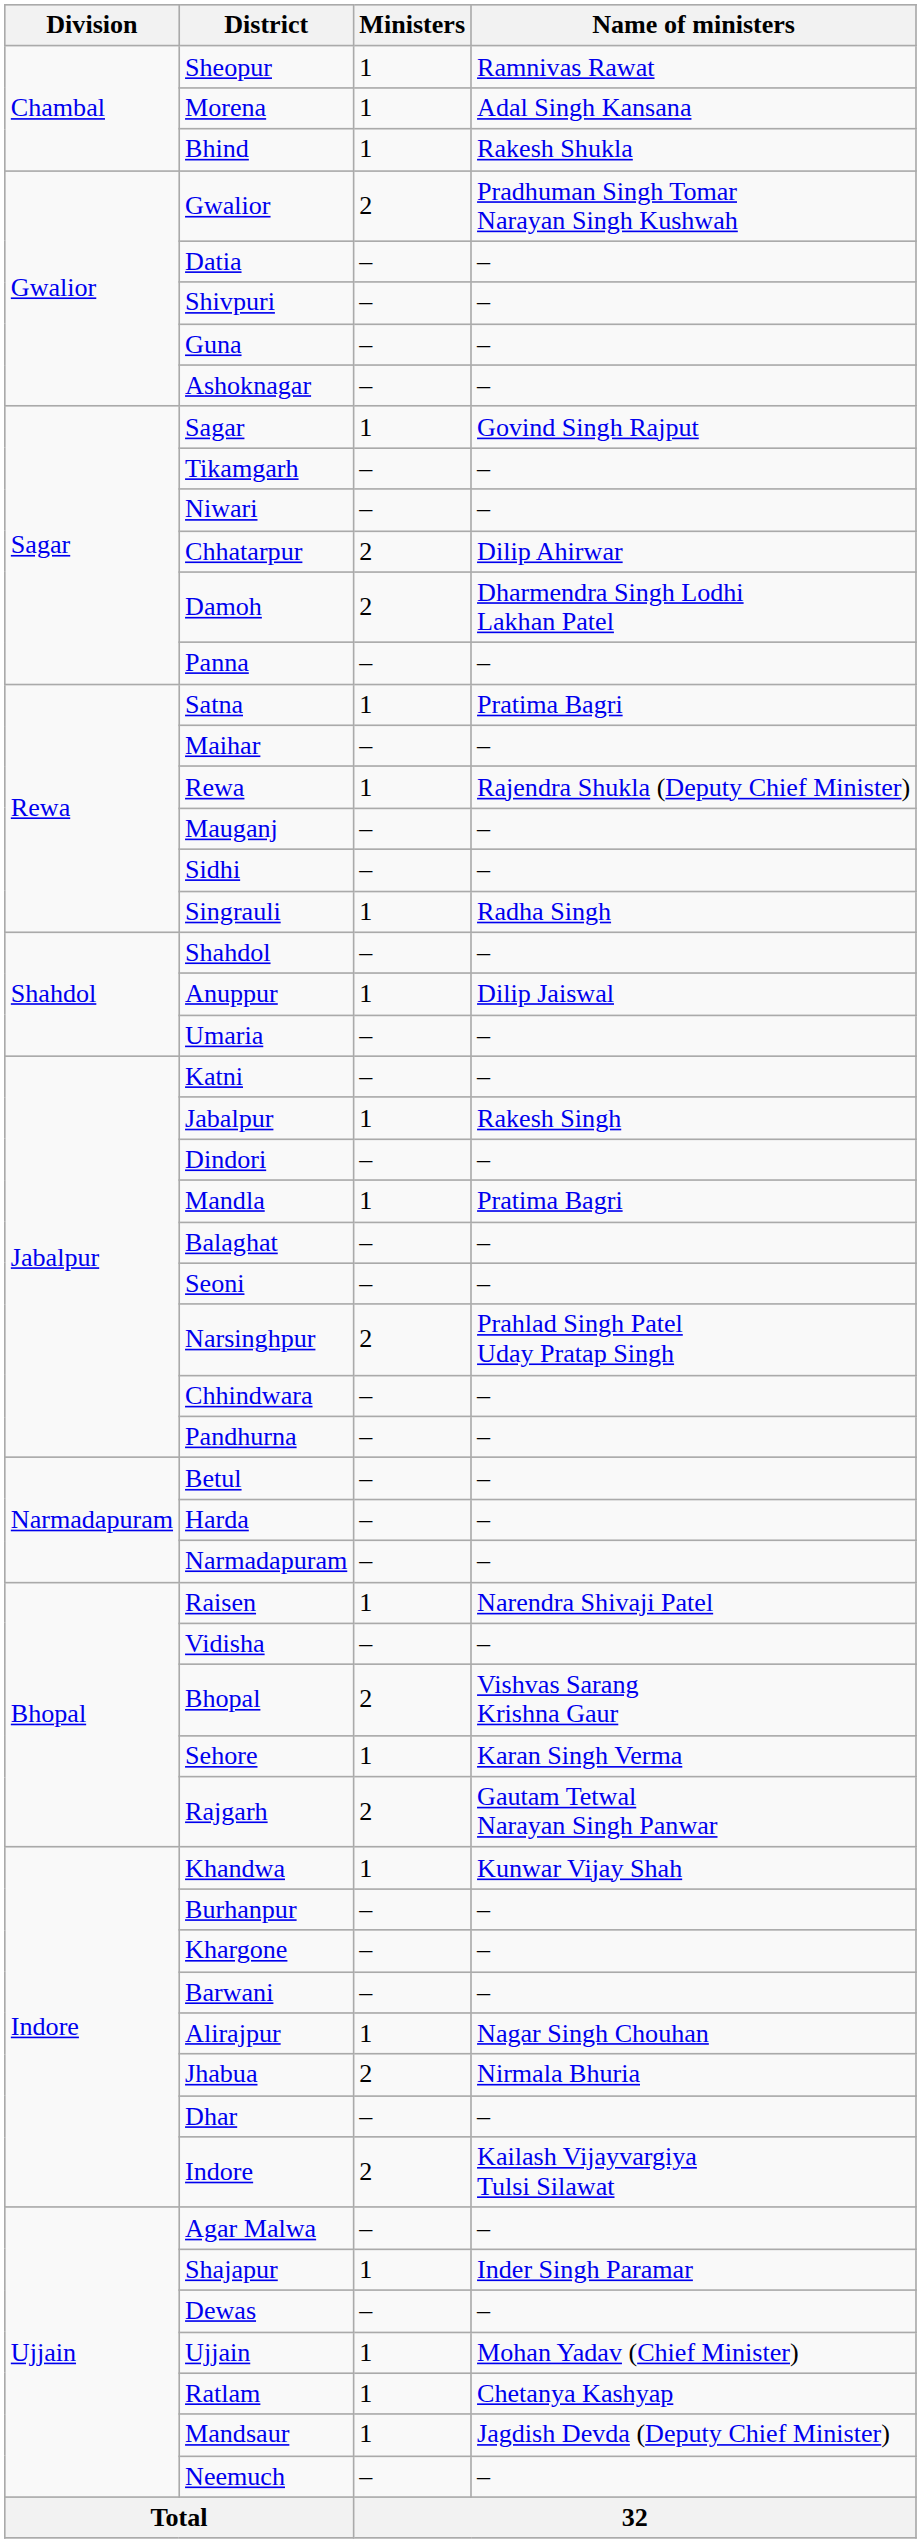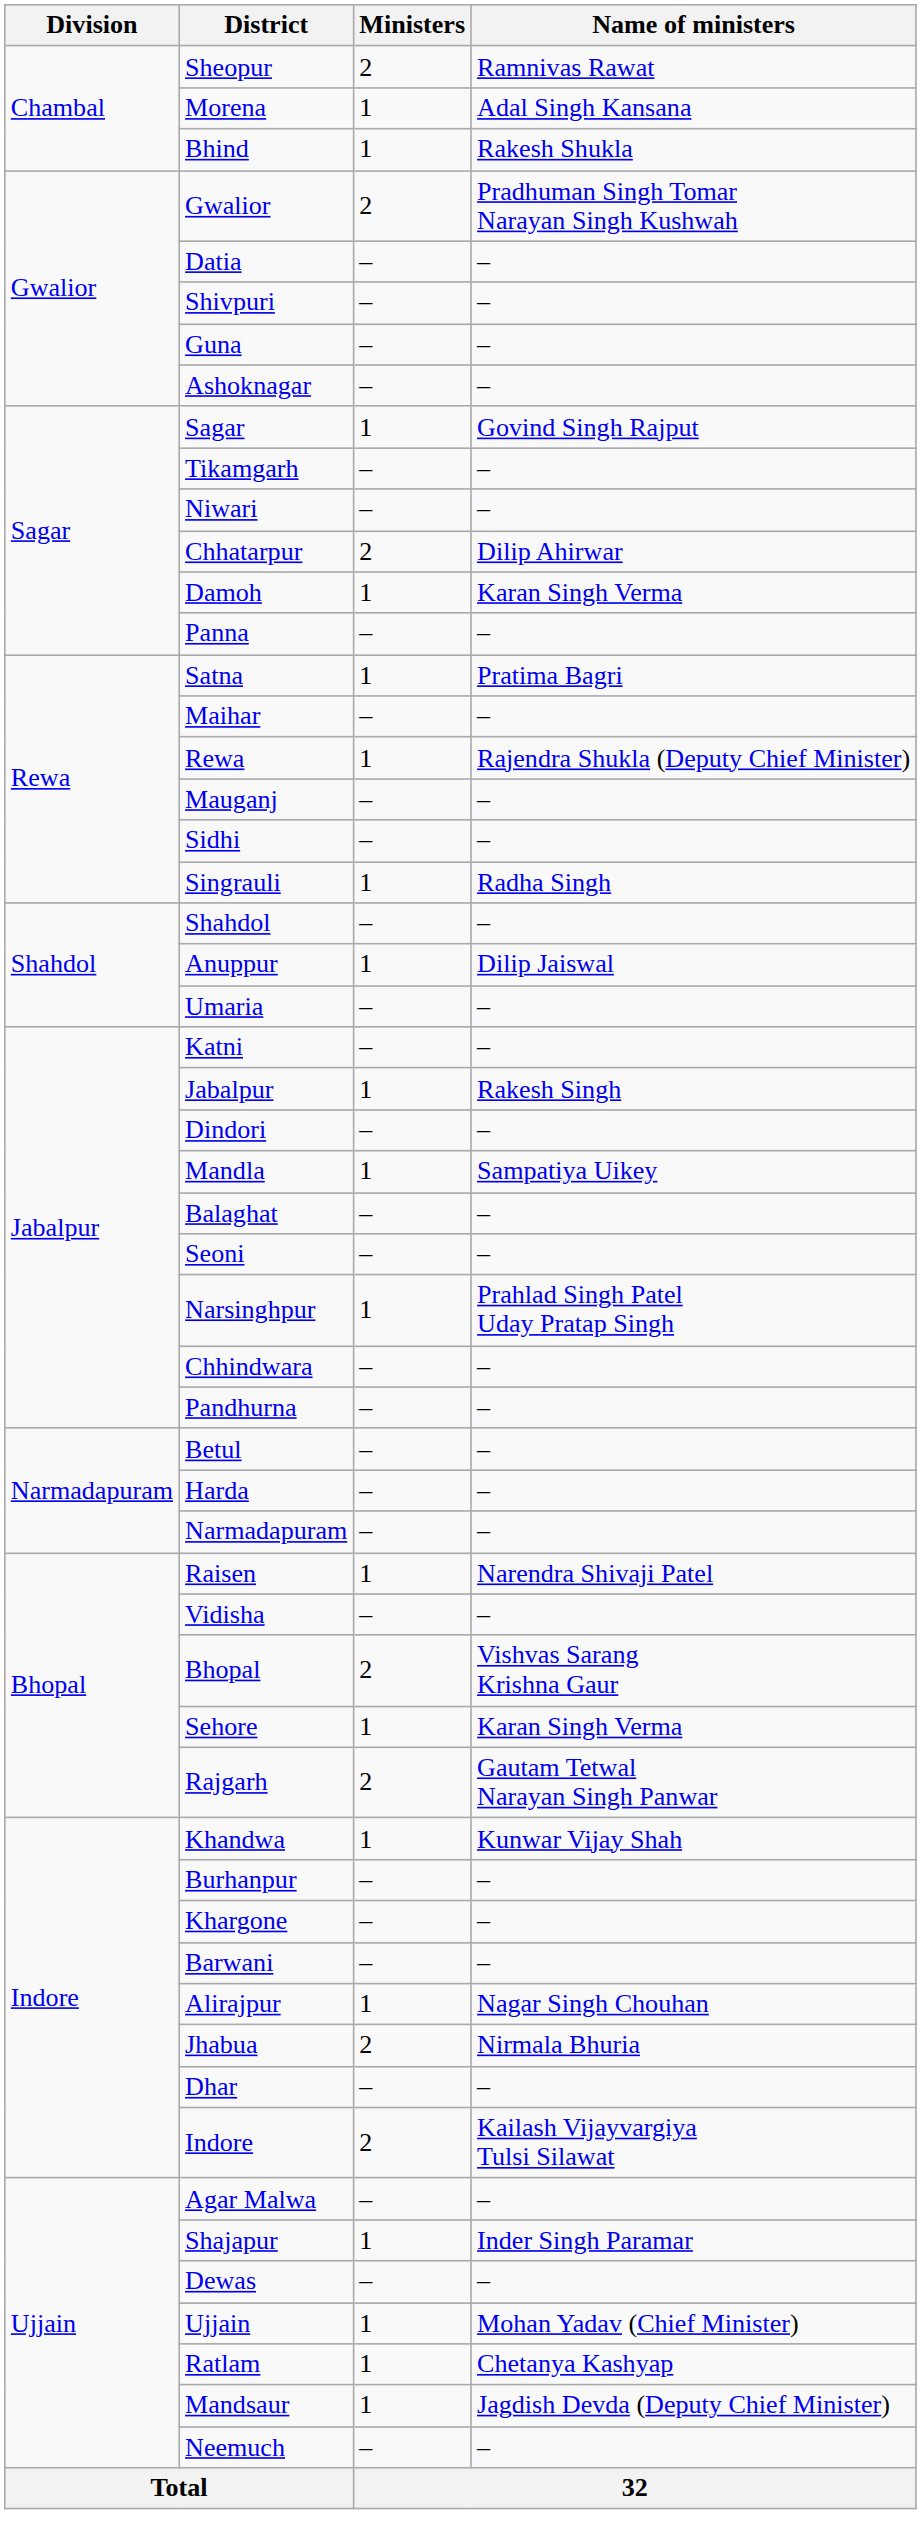 <table class="wikitable sortable">
 <tr>
 <th>Division</th>
 <th>District</th>
 <th>Ministers</th>
 <th>Name of ministers</th>
 </tr>
 <tr>
 <td rowspan="3"><a href='#'>Chambal</a></td>
 <td><a href='#'>Sheopur</a></td>
-<td>1</td>
+<td>2</td>
 <td><a href='#'>Ramnivas Rawat</a></td>
 </tr>
 <tr>
 <td><a href='#'>Morena</a></td>
 <td>1</td>
 <td><a href='#'>Adal Singh Kansana</a></td>
 </tr>
 <tr>
 <td><a href='#'>Bhind</a></td>
 <td>1</td>
 <td><a href='#'>Rakesh Shukla</a></td>
 </tr>
 <tr>
 <td rowspan="5"><a href='#'>Gwalior</a></td>
 <td><a href='#'>Gwalior</a></td>
 <td>2</td>
 <td><a href='#'>Pradhuman Singh Tomar</a><br><a href='#'>Narayan Singh Kushwah</a></td>
 </tr>
 <tr>
 <td><a href='#'>Datia</a></td>
 <td>–</td>
 <td>–</td>
 </tr>
 <tr>
 <td><a href='#'>Shivpuri</a></td>
 <td>–</td>
 <td>–</td>
 </tr>
 <tr>
 <td><a href='#'>Guna</a></td>
 <td>–</td>
 <td>–</td>
 </tr>
 <tr>
 <td><a href='#'>Ashoknagar</a></td>
 <td>–</td>
 <td>–</td>
 </tr>
 <tr>
 <td rowspan="6"><a href='#'>Sagar</a></td>
 <td><a href='#'>Sagar</a></td>
 <td>1</td>
 <td><a href='#'>Govind Singh Rajput</a></td>
 </tr>
 <tr>
 <td><a href='#'>Tikamgarh</a></td>
 <td>–</td>
 <td>–</td>
 </tr>
 <tr>
 <td><a href='#'>Niwari</a></td>
 <td>–</td>
 <td>–</td>
 </tr>
 <tr>
 <td><a href='#'>Chhatarpur</a></td>
 <td>2</td>
 <td><a href='#'>Dilip Ahirwar</a></td>
 </tr>
 <tr>
 <td><a href='#'>Damoh</a></td>
-<td>2</td>
-<td><a href='#'>Dharmendra Singh Lodhi</a><br><a href='#'>Lakhan Patel</a></td>
+<td>1</td>
+<td><a href='#'>Karan Singh Verma</a></td>
 </tr>
 <tr>
 <td><a href='#'>Panna</a></td>
 <td>–</td>
 <td>–</td>
 </tr>
 <tr>
 <td rowspan="6"><a href='#'>Rewa</a></td>
 <td><a href='#'>Satna</a></td>
 <td>1</td>
 <td><a href='#'>Pratima Bagri</a></td>
 </tr>
 <tr>
 <td><a href='#'>Maihar</a></td>
 <td>–</td>
 <td>–</td>
 </tr>
 <tr>
 <td><a href='#'>Rewa</a></td>
 <td>1</td>
 <td><a href='#'>Rajendra Shukla</a> (<a href='#'>Deputy Chief Minister</a>)</td>
 </tr>
 <tr>
 <td><a href='#'>Mauganj</a></td>
 <td>–</td>
 <td>–</td>
 </tr>
 <tr>
 <td><a href='#'>Sidhi</a></td>
 <td>–</td>
 <td>–</td>
 </tr>
 <tr>
 <td><a href='#'>Singrauli</a></td>
 <td>1</td>
 <td><a href='#'>Radha Singh</a></td>
 </tr>
 <tr>
 <td rowspan="3"><a href='#'>Shahdol</a></td>
 <td><a href='#'>Shahdol</a></td>
 <td>–</td>
 <td>–</td>
 </tr>
 <tr>
 <td><a href='#'>Anuppur</a></td>
 <td>1</td>
 <td><a href='#'>Dilip Jaiswal</a></td>
 </tr>
 <tr>
 <td><a href='#'>Umaria</a></td>
 <td>–</td>
 <td>–</td>
 </tr>
 <tr>
 <td rowspan="9"><a href='#'>Jabalpur</a></td>
 <td><a href='#'>Katni</a></td>
 <td>–</td>
 <td>–</td>
 </tr>
 <tr>
 <td><a href='#'>Jabalpur</a></td>
 <td>1</td>
 <td><a href='#'>Rakesh Singh</a></td>
 </tr>
 <tr>
 <td><a href='#'>Dindori</a></td>
 <td>–</td>
 <td>–</td>
 </tr>
 <tr>
 <td><a href='#'>Mandla</a></td>
 <td>1</td>
-<td><a href='#'>Pratima Bagri</a></td>
+<td><a href='#'>Sampatiya Uikey</a></td>
 </tr>
 <tr>
 <td><a href='#'>Balaghat</a></td>
 <td>–</td>
 <td>–</td>
 </tr>
 <tr>
 <td><a href='#'>Seoni</a></td>
 <td>–</td>
 <td>–</td>
 </tr>
 <tr>
 <td><a href='#'>Narsinghpur</a></td>
-<td>2</td>
+<td>1</td>
 <td><a href='#'>Prahlad Singh Patel</a><br><a href='#'>Uday Pratap Singh</a></td>
 </tr>
 <tr>
 <td><a href='#'>Chhindwara</a></td>
 <td>–</td>
 <td>–</td>
 </tr>
 <tr>
 <td><a href='#'>Pandhurna</a></td>
 <td>–</td>
 <td>–</td>
 </tr>
 <tr>
 <td rowspan="3"><a href='#'>Narmadapuram</a></td>
 <td><a href='#'>Betul</a></td>
 <td>–</td>
 <td>–</td>
 </tr>
 <tr>
 <td><a href='#'>Harda</a></td>
 <td>–</td>
 <td>–</td>
 </tr>
 <tr>
 <td><a href='#'>Narmadapuram</a></td>
 <td>–</td>
 <td>–</td>
 </tr>
 <tr>
 <td rowspan="5"><a href='#'>Bhopal</a></td>
 <td><a href='#'>Raisen</a></td>
 <td>1</td>
 <td><a href='#'>Narendra Shivaji Patel</a></td>
 </tr>
 <tr>
 <td><a href='#'>Vidisha</a></td>
 <td>–</td>
 <td>–</td>
 </tr>
 <tr>
 <td><a href='#'>Bhopal</a></td>
 <td>2</td>
 <td><a href='#'>Vishvas Sarang</a><br><a href='#'>Krishna Gaur</a></td>
 </tr>
 <tr>
 <td><a href='#'>Sehore</a></td>
 <td>1</td>
 <td><a href='#'>Karan Singh Verma</a></td>
 </tr>
 <tr>
 <td><a href='#'>Rajgarh</a></td>
 <td>2</td>
 <td><a href='#'>Gautam Tetwal</a><br><a href='#'>Narayan Singh Panwar</a></td>
 </tr>
 <tr>
 <td rowspan="8"><a href='#'>Indore</a></td>
 <td><a href='#'>Khandwa</a></td>
 <td>1</td>
 <td><a href='#'>Kunwar Vijay Shah</a></td>
 </tr>
 <tr>
 <td><a href='#'>Burhanpur</a></td>
 <td>–</td>
 <td>–</td>
 </tr>
 <tr>
 <td><a href='#'>Khargone</a></td>
 <td>–</td>
 <td>–</td>
 </tr>
 <tr>
 <td><a href='#'>Barwani</a></td>
 <td>–</td>
 <td>–</td>
 </tr>
 <tr>
 <td><a href='#'>Alirajpur</a></td>
 <td>1</td>
 <td><a href='#'>Nagar Singh Chouhan</a></td>
 </tr>
 <tr>
 <td><a href='#'>Jhabua</a></td>
 <td>2</td>
 <td><a href='#'>Nirmala Bhuria</a></td>
 </tr>
 <tr>
 <td><a href='#'>Dhar</a></td>
 <td>–</td>
 <td>–</td>
 </tr>
 <tr>
 <td><a href='#'>Indore</a></td>
 <td>2</td>
 <td><a href='#'>Kailash Vijayvargiya</a><br><a href='#'>Tulsi Silawat</a></td>
 </tr>
 <tr>
 <td rowspan="7"><a href='#'>Ujjain</a></td>
 <td><a href='#'>Agar Malwa</a></td>
 <td>–</td>
 <td>–</td>
 </tr>
 <tr>
 <td><a href='#'>Shajapur</a></td>
 <td>1</td>
 <td><a href='#'>Inder Singh Paramar</a></td>
 </tr>
 <tr>
 <td><a href='#'>Dewas</a></td>
 <td>–</td>
 <td>–</td>
 </tr>
 <tr>
 <td><a href='#'>Ujjain</a></td>
 <td>1</td>
 <td><a href='#'>Mohan Yadav</a> (<a href='#'>Chief Minister</a>)</td>
 </tr>
 <tr>
 <td><a href='#'>Ratlam</a></td>
 <td>1</td>
 <td><a href='#'>Chetanya Kashyap</a></td>
 </tr>
 <tr>
 <td><a href='#'>Mandsaur</a></td>
 <td>1</td>
 <td><a href='#'>Jagdish Devda</a> (<a href='#'>Deputy Chief Minister</a>)</td>
 </tr>
 <tr>
 <td><a href='#'>Neemuch</a></td>
 <td>–</td>
 <td>–</td>
 </tr>
 <tr>
 <th colspan="2">Total</th>
 <th colspan="2">32</th>
 </tr>
 </table>
